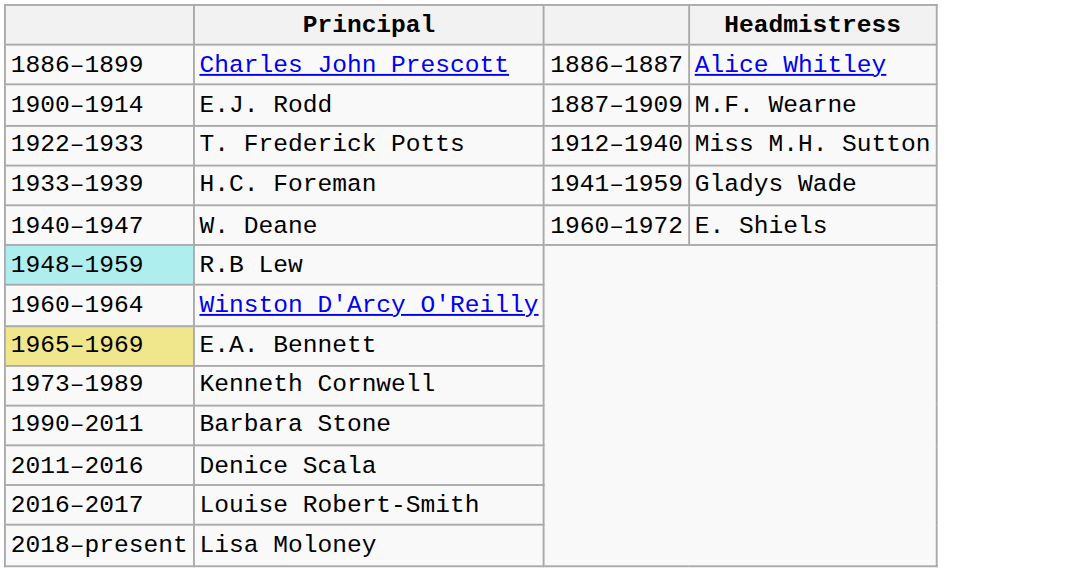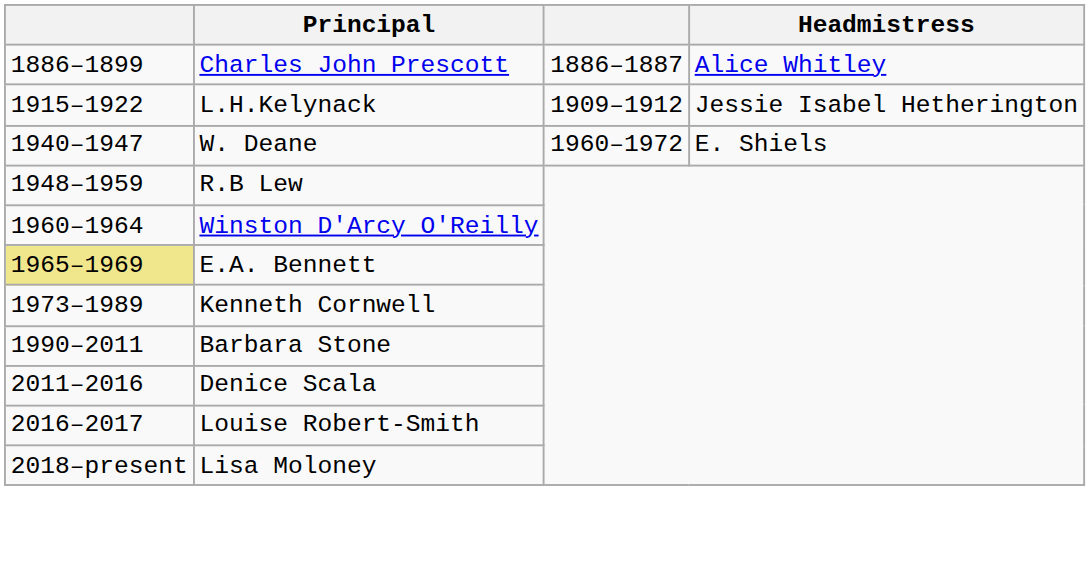 <table class="wikitable">
 <tr>
 <th></th>
 <th>Principal</th>
 <th></th>
 <th>Headmistress</th>
 </tr>
 <tr>
 <td>1886–1899</td>
 <td><a href='#'>Charles John Prescott</a></td>
 <td>1886–1887</td>
 <td><a href='#'>Alice Whitley</a></td>
 </tr>
 <tr>
-<td>1900–1914</td>
-<td>E.J. Rodd</td>
-<td>1887–1909</td>
-<td>M.F. Wearne</td>
-</tr>
-<tr>
-<td>1922–1933</td>
-<td>T. Frederick Potts</td>
-<td>1912–1940</td>
-<td>Miss M.H. Sutton</td>
-</tr>
-<tr>
-<td>1933–1939</td>
-<td>H.C. Foreman</td>
-<td>1941–1959</td>
-<td>Gladys Wade</td>
+<td>1915–1922</td>
+<td>L.H.Kelynack</td>
+<td>1909–1912</td>
+<td>Jessie Isabel Hetherington</td>
 </tr>
 <tr>
 <td>1940–1947</td>
 <td>W. Deane</td>
 <td>1960–1972</td>
 <td>E. Shiels</td>
 </tr>
 <tr>
-<td style="background: paleturquoise;">1948–1959</td>
+<td>1948–1959</td>
 <td>R.B Lew</td>
 </tr>
 <tr>
 <td>1960–1964</td>
 <td><a href='#'>Winston D'Arcy O'Reilly</a></td>
 </tr>
 <tr>
 <td style="background: khaki;">1965–1969</td>
 <td>E.A. Bennett</td>
 </tr>
 <tr>
 <td>1973–1989</td>
 <td>Kenneth Cornwell</td>
 </tr>
 <tr>
 <td>1990–2011</td>
 <td>Barbara Stone</td>
 </tr>
 <tr>
 <td>2011–2016</td>
 <td>Denice Scala</td>
 </tr>
 <tr>
 <td>2016–2017</td>
 <td>Louise Robert-Smith</td>
 </tr>
 <tr>
 <td>2018–present</td>
 <td>Lisa Moloney</td>
 </tr>
 </table>
